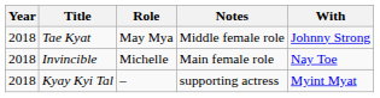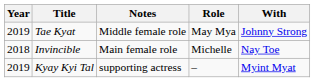 <table class="wikitable">
 <tr style="text-align:center;">
 <th>Year</th>
 <th>Title</th>
+<th>Notes</th>
 <th>Role</th>
-<th>Notes</th>
 <th>With</th>
 </tr>
 <tr>
-<td>2018</td>
+<td>2019</td>
 <td><em>Tae Kyat</em></td>
+<td>Middle female role</td>
 <td>May Mya</td>
-<td>Middle female role</td>
 <td><a href='#'>Johnny Strong</a></td>
 </tr>
 <tr>
 <td>2018</td>
 <td><em>Invincible</em></td>
+<td>Main female role</td>
 <td>Michelle</td>
-<td>Main female role</td>
 <td><a href='#'>Nay Toe</a></td>
 </tr>
 <tr>
-<td>2018</td>
+<td>2019</td>
 <td><em>Kyay Kyi Tal<strong></td>
+<td>supporting actress</td>
 <td>–</td>
-<td>supporting actress</td>
 <td><a href='#'>Myint Myat</a></td>
 </tr>
 </table>
